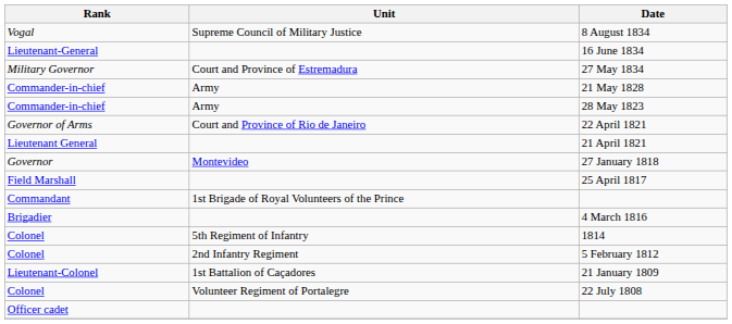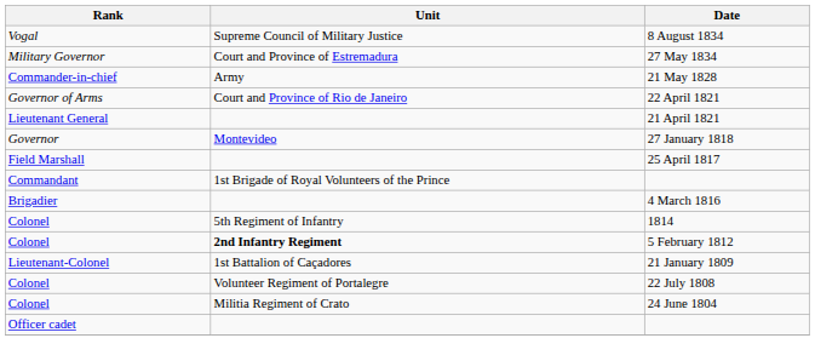 <table class="wikitable" width=50% |>
 <tr>
 <th>Rank</th>
 <th>Unit</th>
 <th>Date</th>
 </tr>
 <tr>
 <td><em>Vogal</em></td>
 <td>Supreme Council of Military Justice</td>
 <td>8 August 1834</td>
 </tr>
 <tr>
-<td><a href='#'>Lieutenant-General</a></td>
-<td></td>
-<td>16 June 1834</td>
-</tr>
-<tr>
 <td><em>Military Governor</em></td>
 <td>Court and Province of <a href='#'>Estremadura</a></td>
 <td>27 May 1834</td>
 </tr>
 <tr>
 <td><a href='#'>Commander-in-chief</a></td>
 <td>Army</td>
 <td>21 May 1828</td>
-</tr>
-<tr>
-<td><a href='#'>Commander-in-chief</a></td>
-<td>Army</td>
-<td>28 May 1823</td>
 </tr>
 <tr>
 <td><em>Governor of Arms</em></td>
 <td>Court and <a href='#'>Province of Rio de Janeiro</a></td>
 <td>22 April 1821</td>
 </tr>
 <tr>
 <td><a href='#'>Lieutenant General</a></td>
 <td></td>
 <td>21 April 1821</td>
 </tr>
 <tr>
 <td><em>Governor</em></td>
 <td><a href='#'>Montevideo</a></td>
 <td>27 January 1818</td>
 </tr>
 <tr>
 <td><a href='#'>Field Marshall</a></td>
 <td></td>
 <td>25 April 1817</td>
 </tr>
 <tr>
 <td><a href='#'>Commandant</a></td>
 <td>1st Brigade of Royal Volunteers of the Prince</td>
 <td></td>
 </tr>
 <tr>
 <td><a href='#'>Brigadier</a></td>
 <td></td>
 <td>4 March 1816</td>
 </tr>
 <tr>
 <td><a href='#'>Colonel</a></td>
 <td>5th Regiment of Infantry</td>
 <td>1814</td>
 </tr>
 <tr>
 <td><a href='#'>Colonel</a></td>
-<td>2nd Infantry Regiment</td>
+<td><strong>2nd Infantry Regiment</strong></td>
 <td>5 February 1812</td>
 </tr>
 <tr>
 <td><a href='#'>Lieutenant-Colonel</a></td>
 <td>1st Battalion of Caçadores</td>
 <td>21 January 1809</td>
 </tr>
 <tr>
 <td><a href='#'>Colonel</a></td>
 <td>Volunteer Regiment of Portalegre</td>
 <td>22 July 1808</td>
 </tr>
 <tr>
+<td><a href='#'>Colonel</a></td>
+<td>Militia Regiment of Crato</td>
+<td>24 June 1804</td>
+</tr>
+<tr>
 <td><a href='#'>Officer cadet</a></td>
 <td></td>
 <td></td>
 </tr>
 <tr>
 </tr>
 </table>
